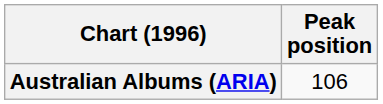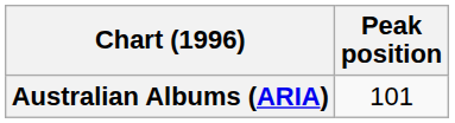 <table class="wikitable plainrowheaders">
 <tr>
 <th scope="col">Chart (1996)</th>
 <th scope="col">Peak<br>position</th>
 </tr>
 <tr>
 <th scope="row">Australian Albums (<a href='#'>ARIA</a>)</th>
-<td align="center">106</td>
+<td align="center">101</td>
 </tr>
 </table>
